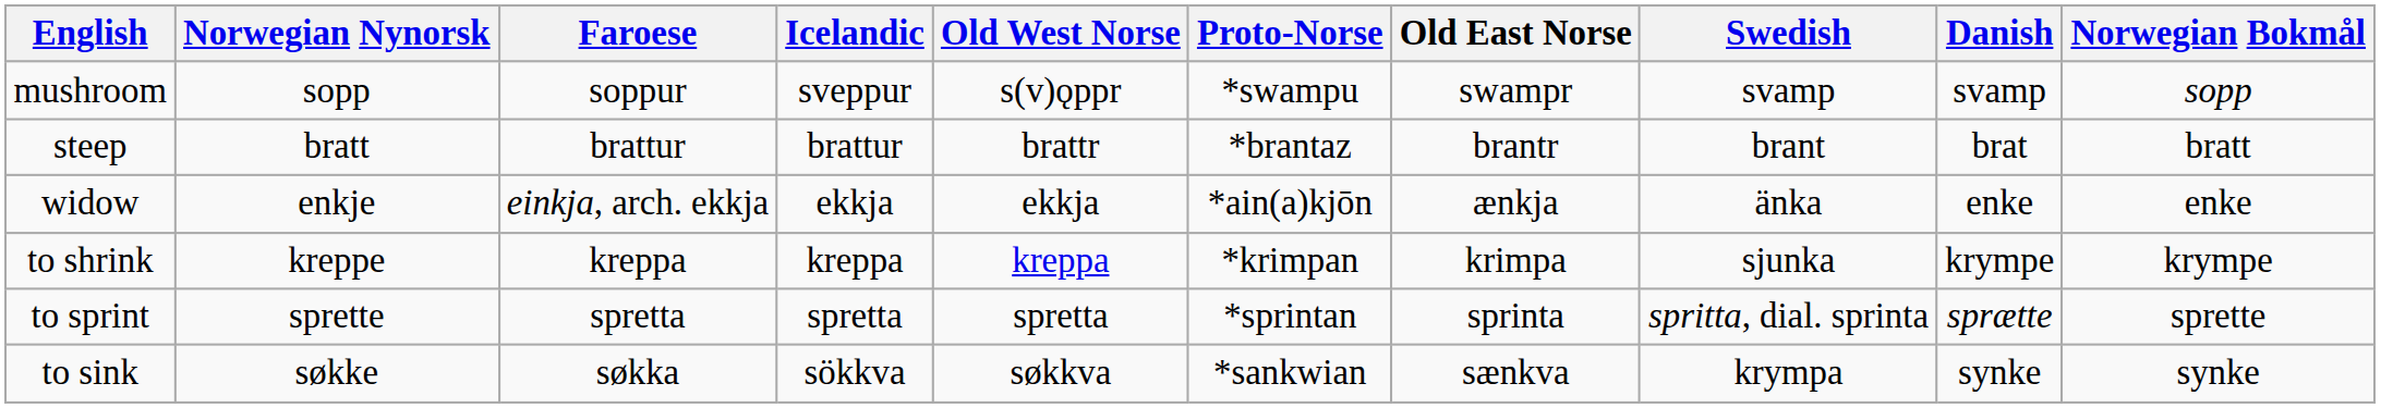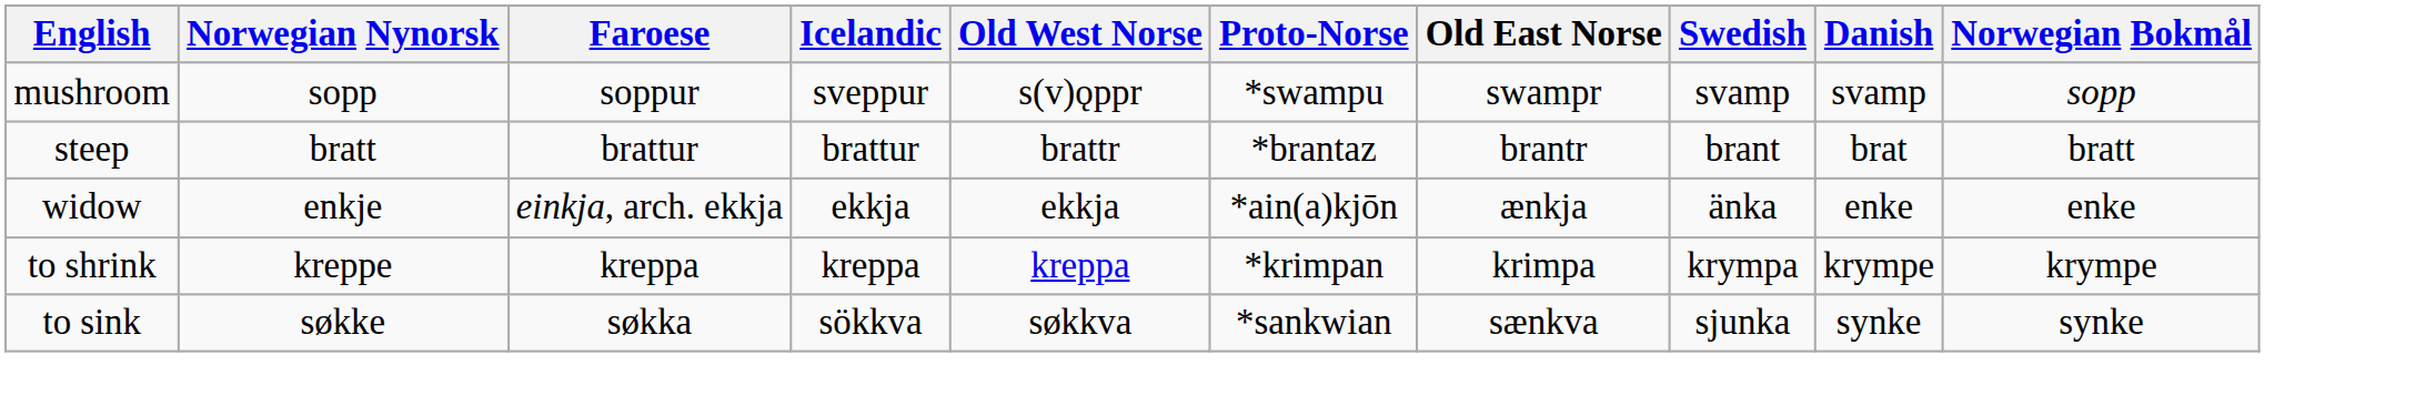 <table class="wikitable" style="text-align: center">
 <tr>
 <th><a href='#'>English</a></th>
 <th><a href='#'>Norwegian</a> <a href='#'>Nynorsk</a></th>
 <th><a href='#'>Faroese</a></th>
 <th><a href='#'>Icelandic</a></th>
 <th><a href='#'>Old West Norse</a></th>
 <th><a href='#'>Proto-Norse</a></th>
 <th>Old East Norse</th>
 <th><a href='#'>Swedish</a></th>
 <th><a href='#'>Danish</a></th>
 <th><a href='#'>Norwegian</a> <a href='#'>Bokmål</a></th>
 </tr>
 <tr>
 <td>mushroom</td>
 <td>sopp</td>
 <td>soppur</td>
 <td>sveppur</td>
 <td>s(v)ǫppr</td>
 <td>*swampu</td>
 <td>swampr</td>
 <td>svamp</td>
 <td>svamp</td>
 <td><em>sopp</em></td>
 </tr>
 <tr>
 <td>steep</td>
 <td>bratt</td>
 <td>brattur</td>
 <td>brattur</td>
 <td>brattr</td>
 <td>*brantaz</td>
 <td>brantr</td>
 <td>brant</td>
 <td>brat</td>
 <td>bratt</td>
 </tr>
 <tr>
 <td>widow</td>
 <td>enkje</td>
 <td><em>einkja</em>, arch. ekkja</td>
 <td>ekkja</td>
 <td>ekkja</td>
 <td>*ain(a)kjōn</td>
 <td>ænkja</td>
 <td>änka</td>
 <td>enke</td>
 <td>enke</td>
 </tr>
 <tr>
 <td>to shrink</td>
 <td>kreppe</td>
 <td>kreppa</td>
 <td>kreppa</td>
 <td><a href='#'>kreppa</a></td>
 <td>*krimpan</td>
 <td>krimpa</td>
-<td>sjunka</td>
+<td>krympa</td>
 <td>krympe</td>
 <td>krympe</td>
-</tr>
-<tr>
-<td>to sprint</td>
-<td>sprette</td>
-<td>spretta</td>
-<td>spretta</td>
-<td>spretta</td>
-<td>*sprintan</td>
-<td>sprinta</td>
-<td><em>spritta</em>, dial. sprinta</td>
-<td><em>sprætte</em></td>
-<td>sprette</td>
 </tr>
 <tr>
 <td>to sink</td>
 <td>søkke</td>
 <td>søkka</td>
 <td>sökkva</td>
 <td>søkkva</td>
 <td>*sankwian</td>
 <td>sænkva</td>
-<td>krympa</td>
+<td>sjunka</td>
 <td>synke</td>
 <td>synke</td>
 </tr>
 </table>
